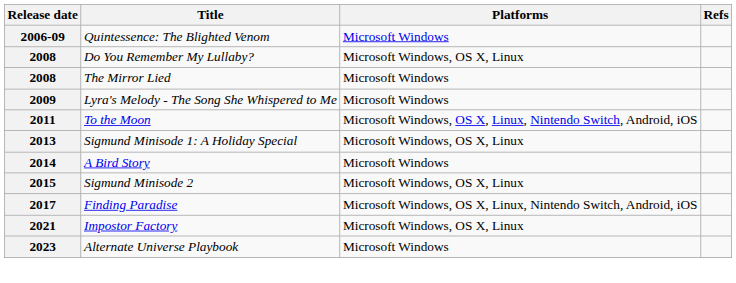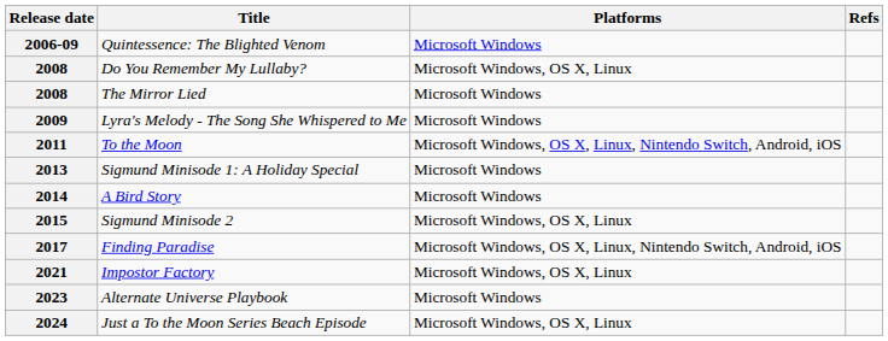 <table class="wikitable">
 <tr>
 <th>Release date</th>
 <th>Title</th>
 <th>Platforms</th>
 <th>Refs</th>
 </tr>
 <tr>
 <th>2006-09</th>
 <td><em>Quintessence: The Blighted Venom</em></td>
 <td><a href='#'>Microsoft Windows</a></td>
 <td></td>
 </tr>
 <tr>
 <th>2008</th>
 <td><em>Do You Remember My Lullaby?</em></td>
 <td>Microsoft Windows, OS X, Linux</td>
 <td></td>
 </tr>
 <tr>
 <th>2008</th>
 <td><em>The Mirror Lied</em></td>
 <td>Microsoft Windows</td>
 <td></td>
 </tr>
 <tr>
 <th>2009</th>
 <td><em>Lyra's Melody - The Song She Whispered to Me</em></td>
 <td>Microsoft Windows</td>
 <td></td>
 </tr>
 <tr>
 <th>2011</th>
 <td><em><a href='#'>To the Moon</a></em></td>
 <td>Microsoft Windows, <a href='#'>OS X</a>, <a href='#'>Linux</a>, <a href='#'>Nintendo Switch</a>, Android, iOS</td>
 <td></td>
 </tr>
 <tr>
 <th>2013</th>
 <td><em>Sigmund Minisode 1: A Holiday Special</em></td>
-<td>Microsoft Windows, OS X, Linux</td>
+<td>Microsoft Windows</td>
 <td></td>
 </tr>
 <tr>
 <th>2014</th>
 <td><em><a href='#'>A Bird Story</a></em></td>
 <td>Microsoft Windows</td>
 <td></td>
 </tr>
 <tr>
 <th>2015</th>
 <td><em>Sigmund Minisode 2</em></td>
 <td>Microsoft Windows, OS X, Linux</td>
 <td></td>
 </tr>
 <tr>
 <th>2017</th>
 <td><em><a href='#'>Finding Paradise</a></em></td>
 <td>Microsoft Windows, OS X, Linux, Nintendo Switch, Android, iOS</td>
 <td></td>
 </tr>
 <tr>
 <th>2021</th>
 <td><em><a href='#'>Impostor Factory</a></em></td>
 <td>Microsoft Windows, OS X, Linux</td>
 <td></td>
 </tr>
 <tr>
 <th>2023</th>
 <td><em>Alternate Universe Playbook</em></td>
 <td>Microsoft Windows</td>
 <td></td>
 </tr>
+<tr>
+<th>2024</th>
+<td><em>Just a To the Moon Series Beach Episode</em></td>
+<td>Microsoft Windows, OS X, Linux</td>
+<td></td>
+</tr>
 </table>
